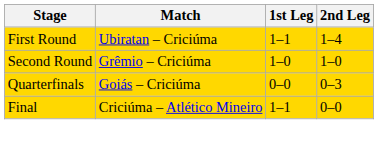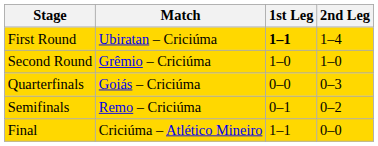 <table class="wikitable">
 <tr>
 <th>Stage</th>
 <th>Match</th>
 <th>1st Leg</th>
 <th>2nd Leg</th>
 </tr>
 <tr bgcolor=#FFD800>
 <td>First Round</td>
 <td><a href='#'>Ubiratan</a> – Criciúma</td>
-<td>1–1</td>
+<td><strong>1–1</strong></td>
 <td>1–4</td>
 </tr>
 <tr bgcolor=#FFD800>
 <td>Second Round</td>
 <td><a href='#'>Grêmio</a> – Criciúma</td>
 <td>1–0</td>
 <td>1–0</td>
 </tr>
 <tr bgcolor=#FFD800>
 <td>Quarterfinals</td>
 <td><a href='#'>Goiás</a> – Criciúma</td>
 <td>0–0</td>
 <td>0–3</td>
 </tr>
 <tr bgcolor=#FFD800>
+<td>Semifinals</td>
+<td><a href='#'>Remo</a> – Criciúma</td>
+<td>0–1</td>
+<td>0–2</td>
+</tr>
+<tr bgcolor=#FFD800>
 <td>Final</td>
 <td>Criciúma – <a href='#'>Atlético Mineiro</a></td>
 <td>1–1</td>
 <td>0–0</td>
 </tr>
 </table>
